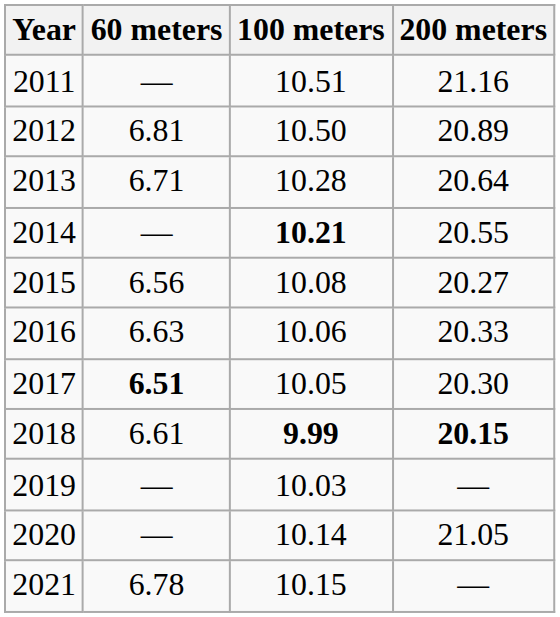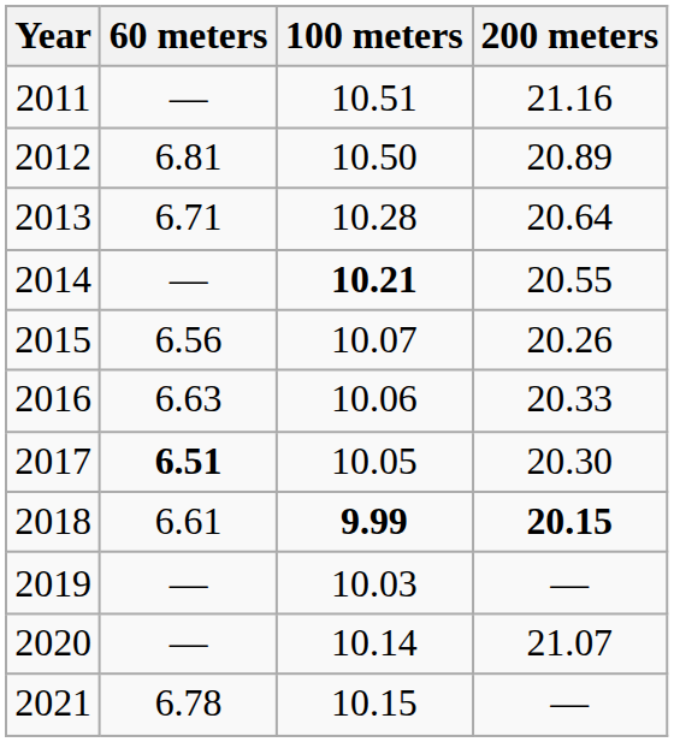 <table class="wikitable sortable" style=text-align:center>
 <tr>
 <th>Year</th>
 <th>60 meters</th>
 <th>100 meters</th>
 <th>200 meters</th>
 </tr>
 <tr>
 <td>2011</td>
 <td data-sort-value=999.99>—</td>
 <td>10.51</td>
 <td>21.16</td>
 </tr>
 <tr>
 <td>2012</td>
 <td>6.81</td>
 <td>10.50</td>
 <td>20.89</td>
 </tr>
 <tr>
 <td>2013</td>
 <td>6.71</td>
 <td>10.28</td>
 <td>20.64</td>
 </tr>
 <tr>
 <td>2014</td>
 <td data-sort-value=999.99>—</td>
 <td><strong>10.21</strong></td>
 <td>20.55</td>
 </tr>
 <tr>
 <td>2015</td>
 <td>6.56</td>
-<td>10.08</td>
-<td>20.27</td>
+<td>10.07</td>
+<td>20.26</td>
 </tr>
 <tr>
 <td>2016</td>
 <td>6.63</td>
 <td>10.06</td>
 <td>20.33</td>
 </tr>
 <tr>
 <td>2017</td>
 <td><strong>6.51</strong></td>
 <td>10.05</td>
 <td>20.30</td>
 </tr>
 <tr>
 <td>2018</td>
 <td>6.61</td>
 <td><strong>9.99</strong></td>
 <td><strong>20.15</strong></td>
 </tr>
 <tr>
 <td>2019</td>
 <td data-sort-value=999.99>—</td>
 <td>10.03</td>
 <td data-sort-value=999.99>—</td>
 </tr>
 <tr>
 <td>2020</td>
 <td data-sort-value=999.99>—</td>
 <td>10.14</td>
-<td>21.05</td>
+<td>21.07</td>
 </tr>
 <tr>
 <td>2021</td>
 <td>6.78</td>
 <td>10.15</td>
 <td data-sort-value=999.99>—</td>
 </tr>
 </table>
